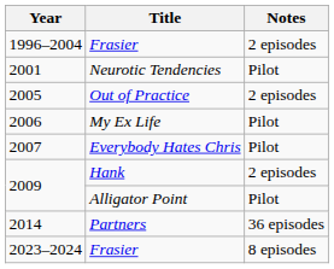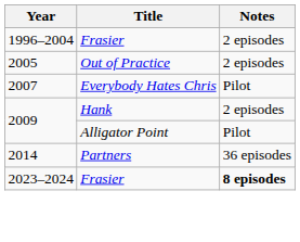 <table class="wikitable sortable">
 <tr>
 <th>Year</th>
 <th>Title</th>
 <th>Notes</th>
 </tr>
 <tr>
 <td>1996–2004</td>
 <td><em><a href='#'>Frasier</a></em></td>
 <td>2 episodes</td>
 </tr>
 <tr>
-<td>2001</td>
-<td><em>Neurotic Tendencies</em></td>
-<td>Pilot</td>
-</tr>
-<tr>
 <td>2005</td>
 <td><em><a href='#'>Out of Practice</a></em></td>
 <td>2 episodes</td>
-</tr>
-<tr>
-<td>2006</td>
-<td><em>My Ex Life</em></td>
-<td>Pilot</td>
 </tr>
 <tr>
 <td>2007</td>
 <td><em><a href='#'>Everybody Hates Chris</a></em></td>
 <td>Pilot</td>
 </tr>
 <tr>
 <td rowspan="2">2009</td>
 <td><em><a href='#'>Hank</a></em></td>
 <td>2 episodes</td>
 </tr>
 <tr>
 <td><em>Alligator Point</em></td>
 <td>Pilot</td>
 </tr>
 <tr>
 <td>2014</td>
 <td><em><a href='#'>Partners</a></em></td>
 <td>36 episodes</td>
 </tr>
 <tr>
 <td>2023–2024</td>
 <td><em><a href='#'>Frasier</a></em></td>
-<td>8 episodes</td>
+<td><strong>8 episodes</strong></td>
 </tr>
 </table>
